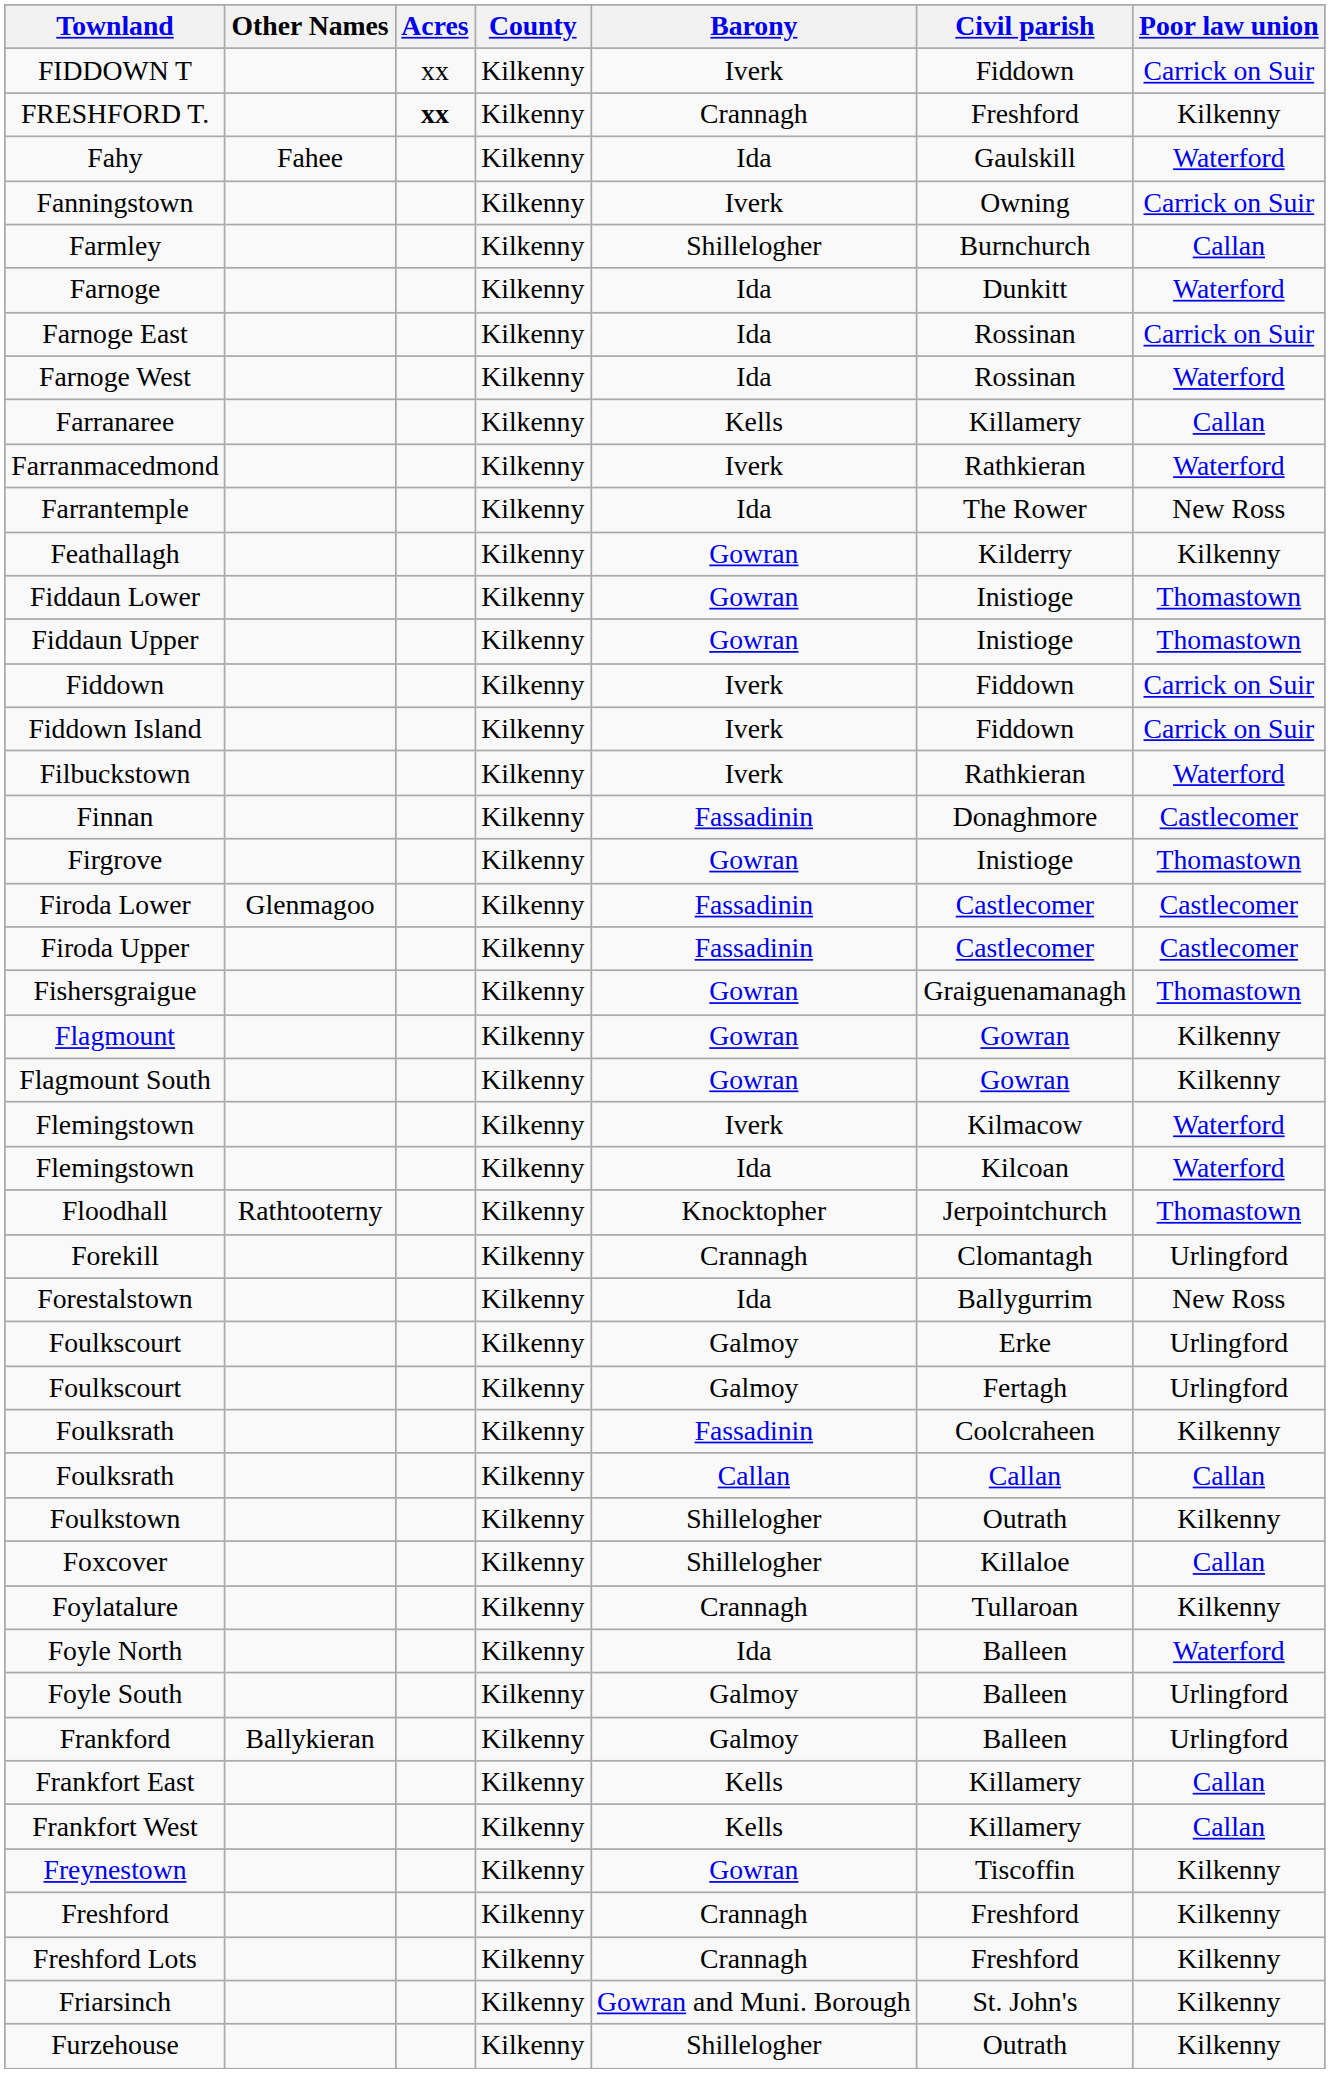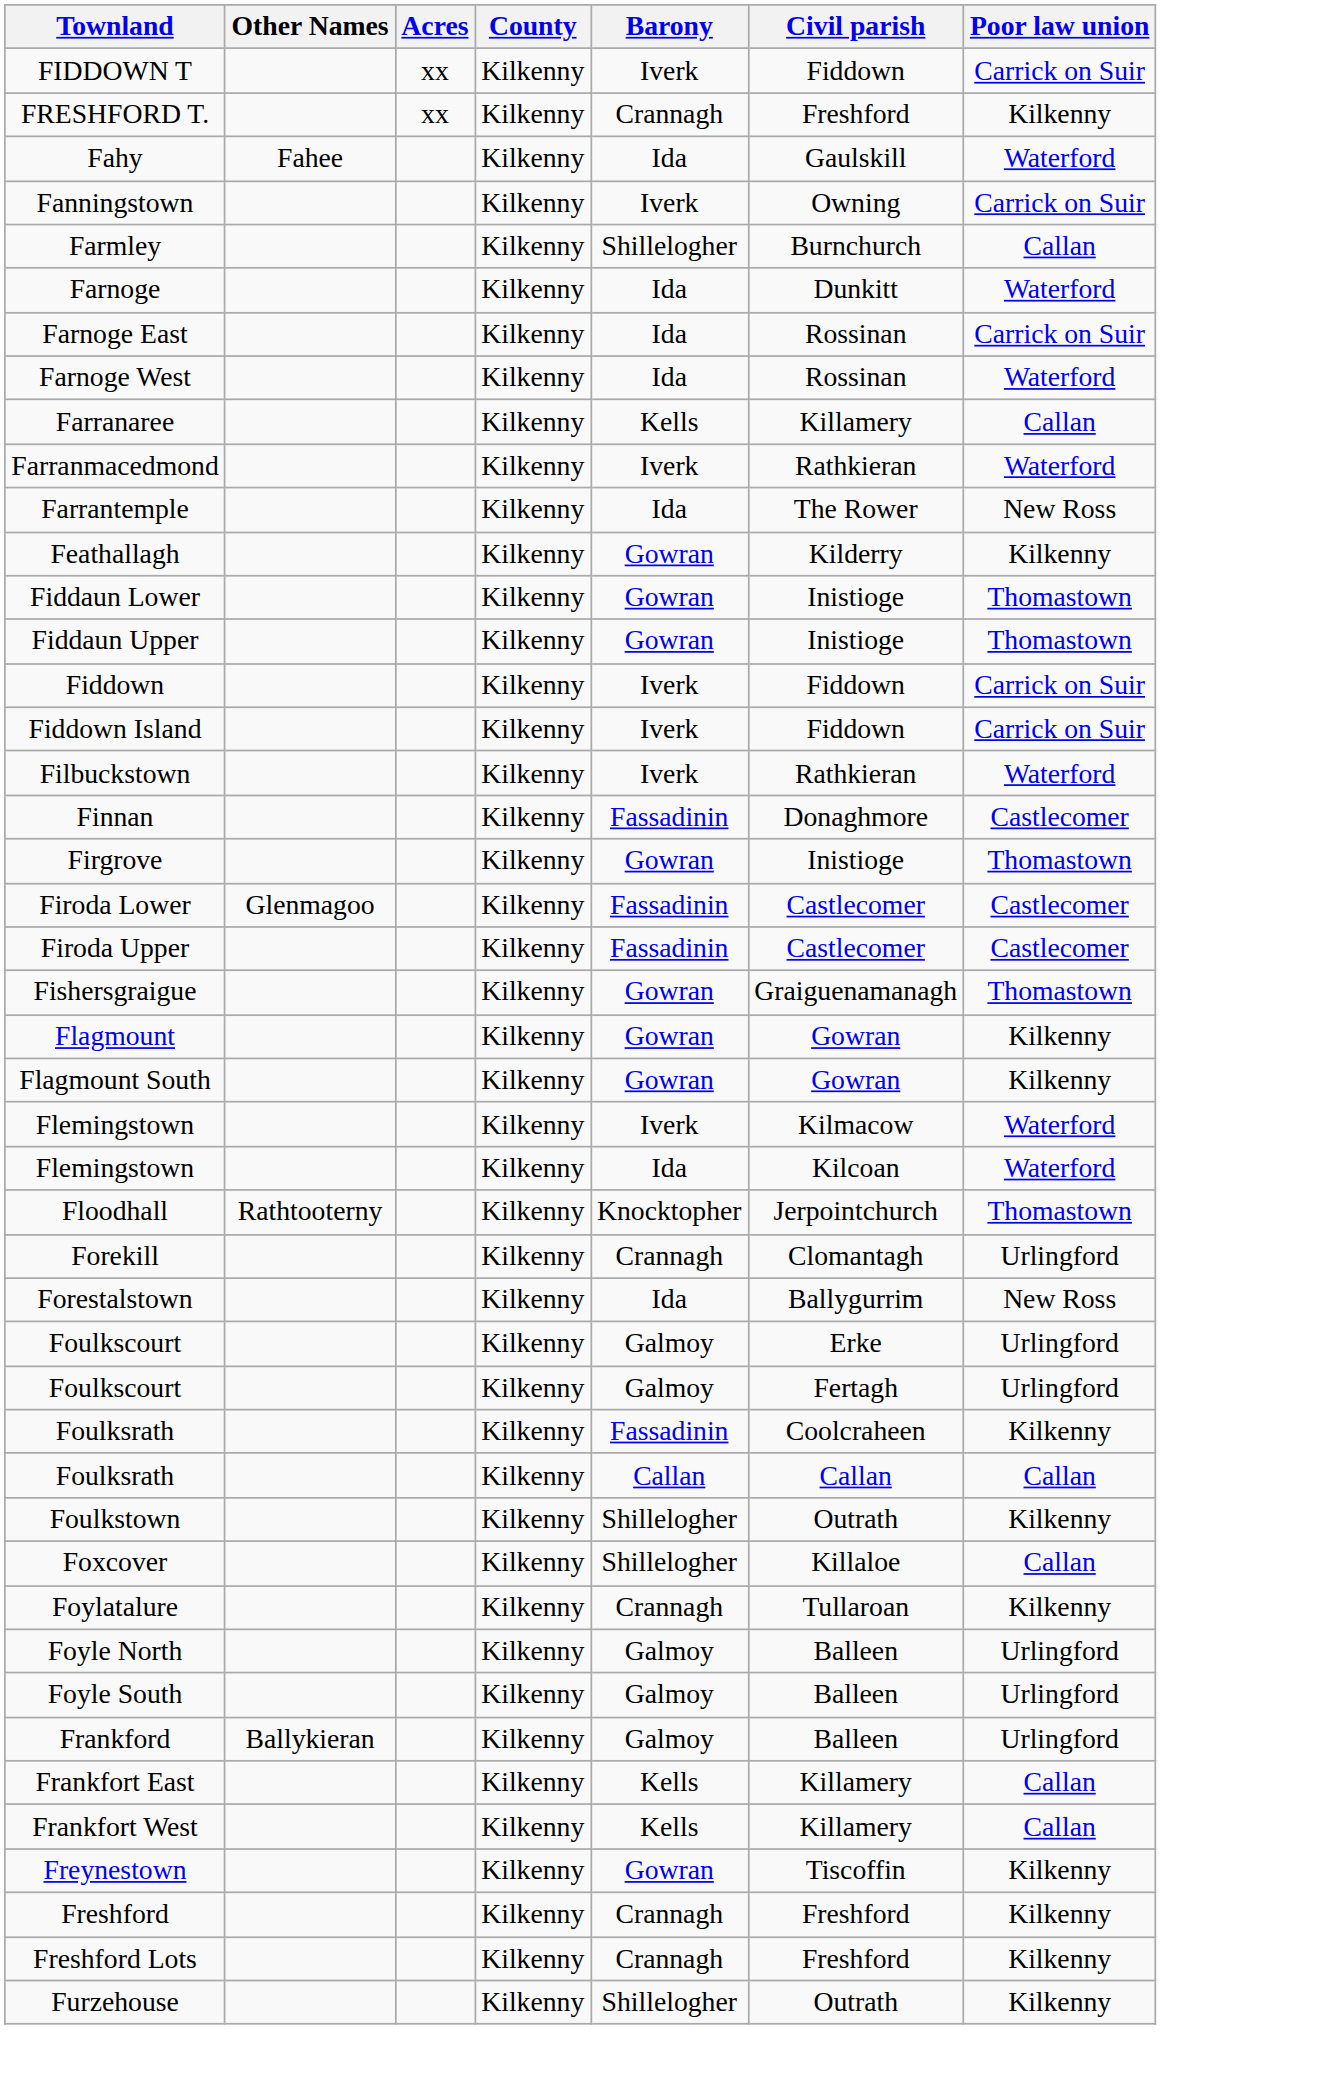 <table class="wikitable sortable" style="border:1px; text-align:center">
 <tr>
 <th><a href='#'>Townland</a></th>
 <th>Other Names</th>
 <th><a href='#'>Acres</a></th>
 <th><a href='#'>County</a></th>
 <th><a href='#'>Barony</a></th>
 <th><a href='#'>Civil parish</a></th>
 <th><a href='#'>Poor law union</a></th>
 </tr>
 <tr>
 <td>FIDDOWN T</td>
 <td></td>
 <td>xx</td>
 <td>Kilkenny</td>
 <td>Iverk</td>
 <td>Fiddown</td>
 <td><a href='#'>Carrick on Suir</a></td>
 </tr>
 <tr>
 <td>FRESHFORD T.</td>
 <td></td>
-<td><strong>xx</strong></td>
+<td>xx</td>
 <td>Kilkenny</td>
 <td>Crannagh</td>
 <td>Freshford</td>
 <td>Kilkenny</td>
 </tr>
 <tr>
 <td>Fahy</td>
 <td>Fahee</td>
 <td></td>
 <td>Kilkenny</td>
 <td>Ida</td>
 <td>Gaulskill</td>
 <td><a href='#'>Waterford</a></td>
 </tr>
 <tr>
 <td>Fanningstown</td>
 <td></td>
 <td></td>
 <td>Kilkenny</td>
 <td>Iverk</td>
 <td>Owning</td>
 <td><a href='#'>Carrick on Suir</a></td>
 </tr>
 <tr>
 <td>Farmley</td>
 <td></td>
 <td></td>
 <td>Kilkenny</td>
 <td>Shillelogher</td>
 <td>Burnchurch</td>
 <td><a href='#'>Callan</a></td>
 </tr>
 <tr>
 <td>Farnoge</td>
 <td></td>
 <td></td>
 <td>Kilkenny</td>
 <td>Ida</td>
 <td>Dunkitt</td>
 <td><a href='#'>Waterford</a></td>
 </tr>
 <tr>
 <td>Farnoge East</td>
 <td></td>
 <td></td>
 <td>Kilkenny</td>
 <td>Ida</td>
 <td>Rossinan</td>
 <td><a href='#'>Carrick on Suir</a></td>
 </tr>
 <tr>
 <td>Farnoge West</td>
 <td></td>
 <td></td>
 <td>Kilkenny</td>
 <td>Ida</td>
 <td>Rossinan</td>
 <td><a href='#'>Waterford</a></td>
 </tr>
 <tr>
 <td>Farranaree</td>
 <td></td>
 <td></td>
 <td>Kilkenny</td>
 <td>Kells</td>
 <td>Killamery</td>
 <td><a href='#'>Callan</a></td>
 </tr>
 <tr>
 <td>Farranmacedmond</td>
 <td></td>
 <td></td>
 <td>Kilkenny</td>
 <td>Iverk</td>
 <td>Rathkieran</td>
 <td><a href='#'>Waterford</a></td>
 </tr>
 <tr>
 <td>Farrantemple</td>
 <td></td>
 <td></td>
 <td>Kilkenny</td>
 <td>Ida</td>
 <td>The Rower</td>
 <td>New Ross</td>
 </tr>
 <tr>
 <td>Feathallagh</td>
 <td></td>
 <td></td>
 <td>Kilkenny</td>
 <td><a href='#'>Gowran</a></td>
 <td>Kilderry</td>
 <td>Kilkenny</td>
 </tr>
 <tr>
 <td>Fiddaun Lower</td>
 <td></td>
 <td></td>
 <td>Kilkenny</td>
 <td><a href='#'>Gowran</a></td>
 <td>Inistioge</td>
 <td><a href='#'>Thomastown</a></td>
 </tr>
 <tr>
 <td>Fiddaun Upper</td>
 <td></td>
 <td></td>
 <td>Kilkenny</td>
 <td><a href='#'>Gowran</a></td>
 <td>Inistioge</td>
 <td><a href='#'>Thomastown</a></td>
 </tr>
 <tr>
 <td>Fiddown</td>
 <td></td>
 <td></td>
 <td>Kilkenny</td>
 <td>Iverk</td>
 <td>Fiddown</td>
 <td><a href='#'>Carrick on Suir</a></td>
 </tr>
 <tr>
 <td>Fiddown Island</td>
 <td></td>
 <td></td>
 <td>Kilkenny</td>
 <td>Iverk</td>
 <td>Fiddown</td>
 <td><a href='#'>Carrick on Suir</a></td>
 </tr>
 <tr>
 <td>Filbuckstown</td>
 <td></td>
 <td></td>
 <td>Kilkenny</td>
 <td>Iverk</td>
 <td>Rathkieran</td>
 <td><a href='#'>Waterford</a></td>
 </tr>
 <tr>
 <td>Finnan</td>
 <td></td>
 <td></td>
 <td>Kilkenny</td>
 <td><a href='#'>Fassadinin</a></td>
 <td>Donaghmore</td>
 <td><a href='#'>Castlecomer</a></td>
 </tr>
 <tr>
 <td>Firgrove</td>
 <td></td>
 <td></td>
 <td>Kilkenny</td>
 <td><a href='#'>Gowran</a></td>
 <td>Inistioge</td>
 <td><a href='#'>Thomastown</a></td>
 </tr>
 <tr>
 <td>Firoda Lower</td>
 <td>Glenmagoo</td>
 <td></td>
 <td>Kilkenny</td>
 <td><a href='#'>Fassadinin</a></td>
 <td><a href='#'>Castlecomer</a></td>
 <td><a href='#'>Castlecomer</a></td>
 </tr>
 <tr>
 <td>Firoda Upper</td>
 <td></td>
 <td></td>
 <td>Kilkenny</td>
 <td><a href='#'>Fassadinin</a></td>
 <td><a href='#'>Castlecomer</a></td>
 <td><a href='#'>Castlecomer</a></td>
 </tr>
 <tr>
 <td>Fishersgraigue</td>
 <td></td>
 <td></td>
 <td>Kilkenny</td>
 <td><a href='#'>Gowran</a></td>
 <td>Graiguenamanagh</td>
 <td><a href='#'>Thomastown</a></td>
 </tr>
 <tr>
 <td><a href='#'>Flagmount</a></td>
 <td></td>
 <td></td>
 <td>Kilkenny</td>
 <td><a href='#'>Gowran</a></td>
 <td><a href='#'>Gowran</a></td>
 <td>Kilkenny</td>
 </tr>
 <tr>
 <td>Flagmount South</td>
 <td></td>
 <td></td>
 <td>Kilkenny</td>
 <td><a href='#'>Gowran</a></td>
 <td><a href='#'>Gowran</a></td>
 <td>Kilkenny</td>
 </tr>
 <tr>
 <td>Flemingstown</td>
 <td></td>
 <td></td>
 <td>Kilkenny</td>
 <td>Iverk</td>
 <td>Kilmacow</td>
 <td><a href='#'>Waterford</a></td>
 </tr>
 <tr>
 <td>Flemingstown</td>
 <td></td>
 <td></td>
 <td>Kilkenny</td>
 <td>Ida</td>
 <td>Kilcoan</td>
 <td><a href='#'>Waterford</a></td>
 </tr>
 <tr>
 <td>Floodhall</td>
 <td>Rathtooterny</td>
 <td></td>
 <td>Kilkenny</td>
 <td>Knocktopher</td>
 <td>Jerpointchurch</td>
 <td><a href='#'>Thomastown</a></td>
 </tr>
 <tr>
 <td>Forekill</td>
 <td></td>
 <td></td>
 <td>Kilkenny</td>
 <td>Crannagh</td>
 <td>Clomantagh</td>
 <td>Urlingford</td>
 </tr>
 <tr>
 <td>Forestalstown</td>
 <td></td>
 <td></td>
 <td>Kilkenny</td>
 <td>Ida</td>
 <td>Ballygurrim</td>
 <td>New Ross</td>
 </tr>
 <tr>
 <td>Foulkscourt</td>
 <td></td>
 <td></td>
 <td>Kilkenny</td>
 <td>Galmoy</td>
 <td>Erke</td>
 <td>Urlingford</td>
 </tr>
 <tr>
 <td>Foulkscourt</td>
 <td></td>
 <td></td>
 <td>Kilkenny</td>
 <td>Galmoy</td>
 <td>Fertagh</td>
 <td>Urlingford</td>
 </tr>
 <tr>
 <td>Foulksrath</td>
 <td></td>
 <td></td>
 <td>Kilkenny</td>
 <td><a href='#'>Fassadinin</a></td>
 <td>Coolcraheen</td>
 <td>Kilkenny</td>
 </tr>
 <tr>
 <td>Foulksrath</td>
 <td></td>
 <td></td>
 <td>Kilkenny</td>
 <td><a href='#'>Callan</a></td>
 <td><a href='#'>Callan</a></td>
 <td><a href='#'>Callan</a></td>
 </tr>
 <tr>
 <td>Foulkstown</td>
 <td></td>
 <td></td>
 <td>Kilkenny</td>
 <td>Shillelogher</td>
 <td>Outrath</td>
 <td>Kilkenny</td>
 </tr>
 <tr>
 <td>Foxcover</td>
 <td></td>
 <td></td>
 <td>Kilkenny</td>
 <td>Shillelogher</td>
 <td>Killaloe</td>
 <td><a href='#'>Callan</a></td>
 </tr>
 <tr>
 <td>Foylatalure</td>
 <td></td>
 <td></td>
 <td>Kilkenny</td>
 <td>Crannagh</td>
 <td>Tullaroan</td>
 <td>Kilkenny</td>
 </tr>
 <tr>
 <td>Foyle North</td>
 <td></td>
 <td></td>
 <td>Kilkenny</td>
-<td>Ida</td>
+<td>Galmoy</td>
 <td>Balleen</td>
-<td><a href='#'>Waterford</a></td>
+<td>Urlingford</td>
 </tr>
 <tr>
 <td>Foyle South</td>
 <td></td>
 <td></td>
 <td>Kilkenny</td>
 <td>Galmoy</td>
 <td>Balleen</td>
 <td>Urlingford</td>
 </tr>
 <tr>
 <td>Frankford</td>
 <td>Ballykieran</td>
 <td></td>
 <td>Kilkenny</td>
 <td>Galmoy</td>
 <td>Balleen</td>
 <td>Urlingford</td>
 </tr>
 <tr>
 <td>Frankfort East</td>
 <td></td>
 <td></td>
 <td>Kilkenny</td>
 <td>Kells</td>
 <td>Killamery</td>
 <td><a href='#'>Callan</a></td>
 </tr>
 <tr>
 <td>Frankfort West</td>
 <td></td>
 <td></td>
 <td>Kilkenny</td>
 <td>Kells</td>
 <td>Killamery</td>
 <td><a href='#'>Callan</a></td>
 </tr>
 <tr>
 <td><a href='#'>Freynestown</a></td>
 <td></td>
 <td></td>
 <td>Kilkenny</td>
 <td><a href='#'>Gowran</a></td>
 <td>Tiscoffin</td>
 <td>Kilkenny</td>
 </tr>
 <tr>
 <td>Freshford</td>
 <td></td>
 <td></td>
 <td>Kilkenny</td>
 <td>Crannagh</td>
 <td>Freshford</td>
 <td>Kilkenny</td>
 </tr>
 <tr>
 <td>Freshford Lots</td>
 <td></td>
 <td></td>
 <td>Kilkenny</td>
 <td>Crannagh</td>
 <td>Freshford</td>
 <td>Kilkenny</td>
 </tr>
 <tr>
-<td>Friarsinch</td>
-<td></td>
-<td></td>
-<td>Kilkenny</td>
-<td><a href='#'>Gowran</a> and Muni. Borough</td>
-<td>St. John's</td>
-<td>Kilkenny</td>
-</tr>
-<tr>
 <td>Furzehouse</td>
 <td></td>
 <td></td>
 <td>Kilkenny</td>
 <td>Shillelogher</td>
 <td>Outrath</td>
 <td>Kilkenny</td>
 </tr>
 </table>
